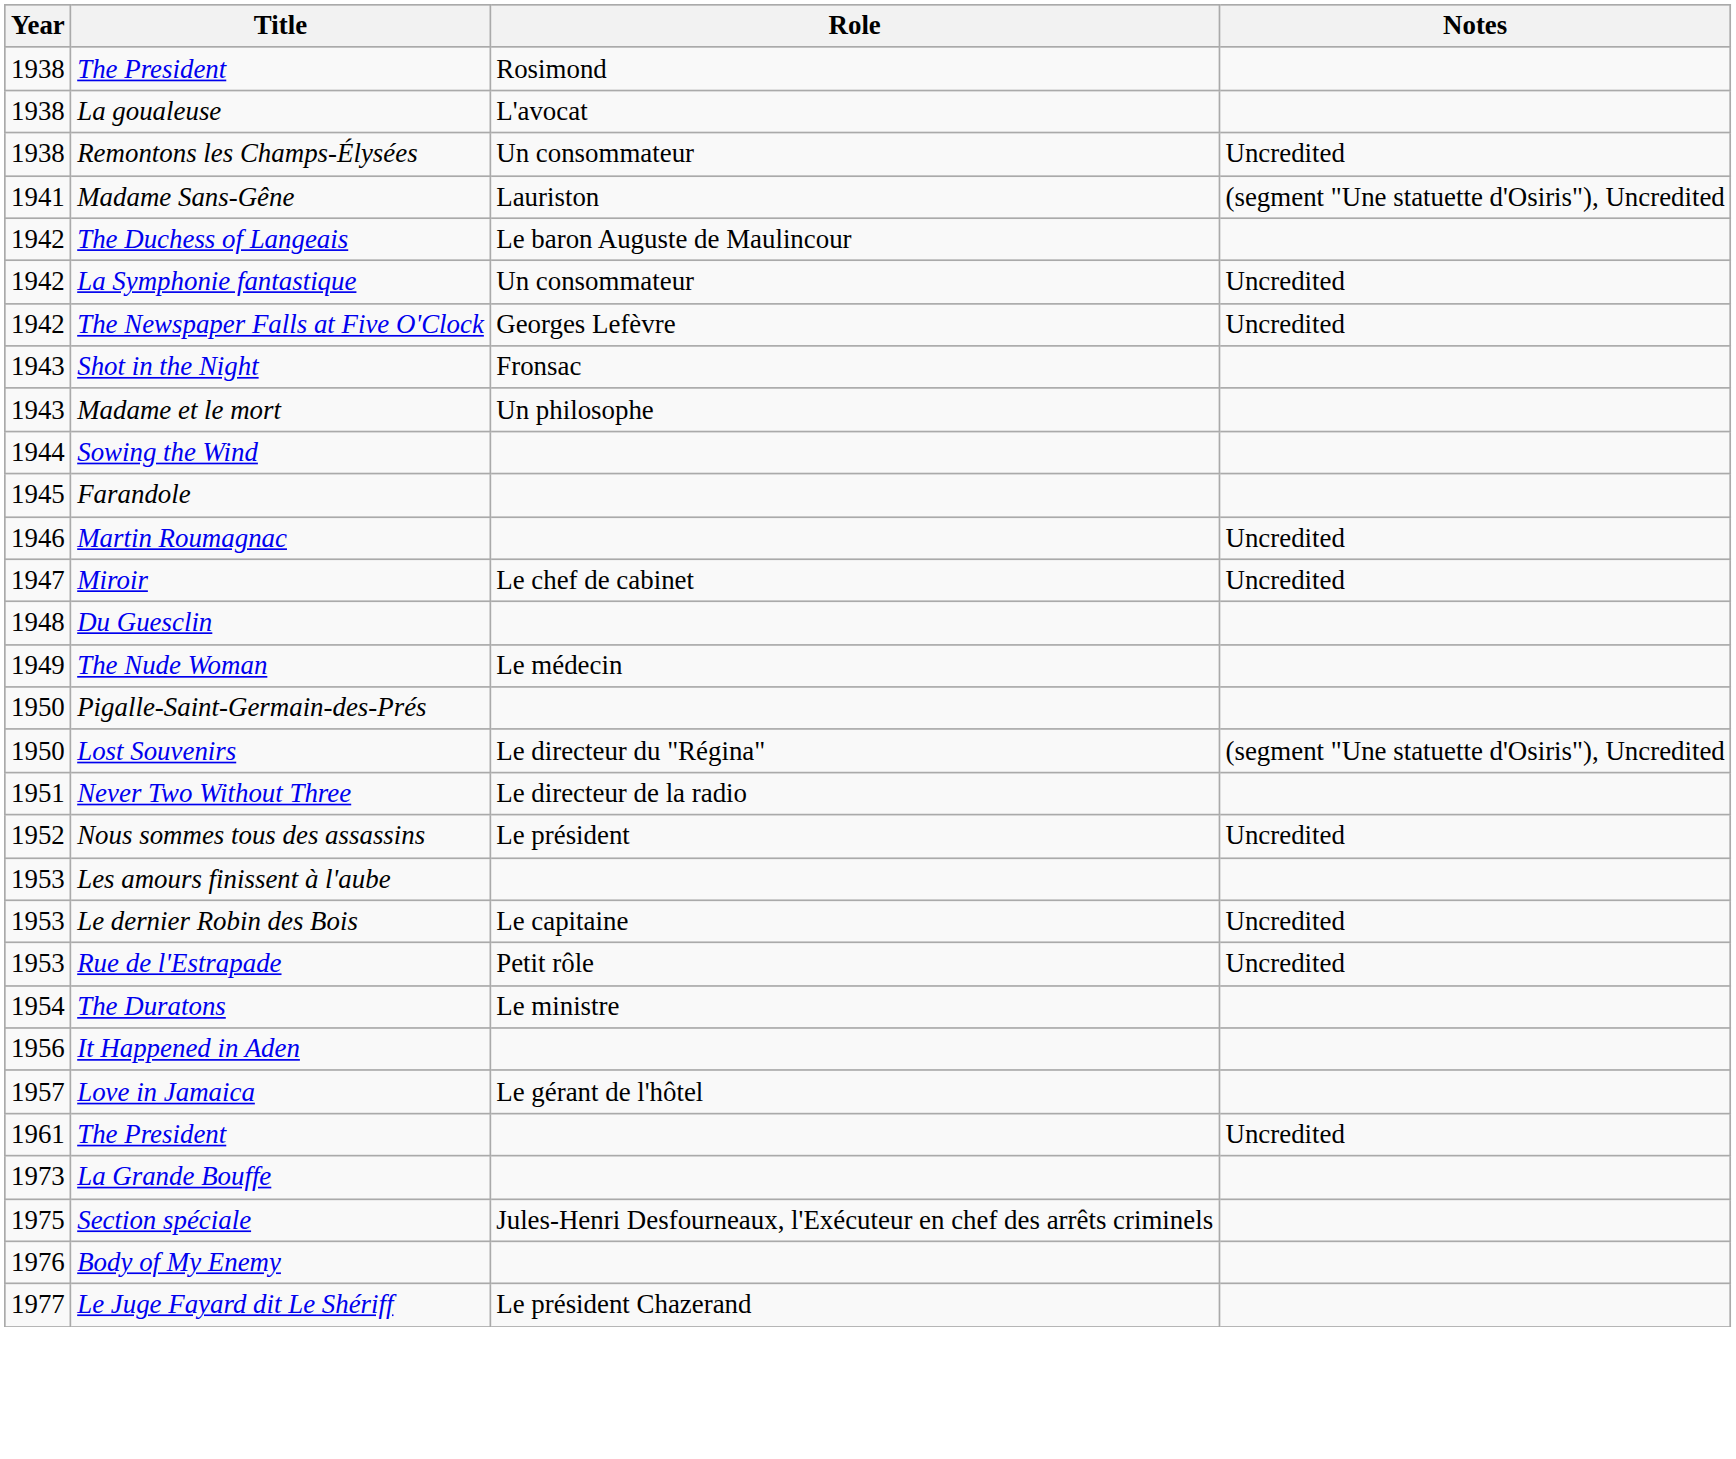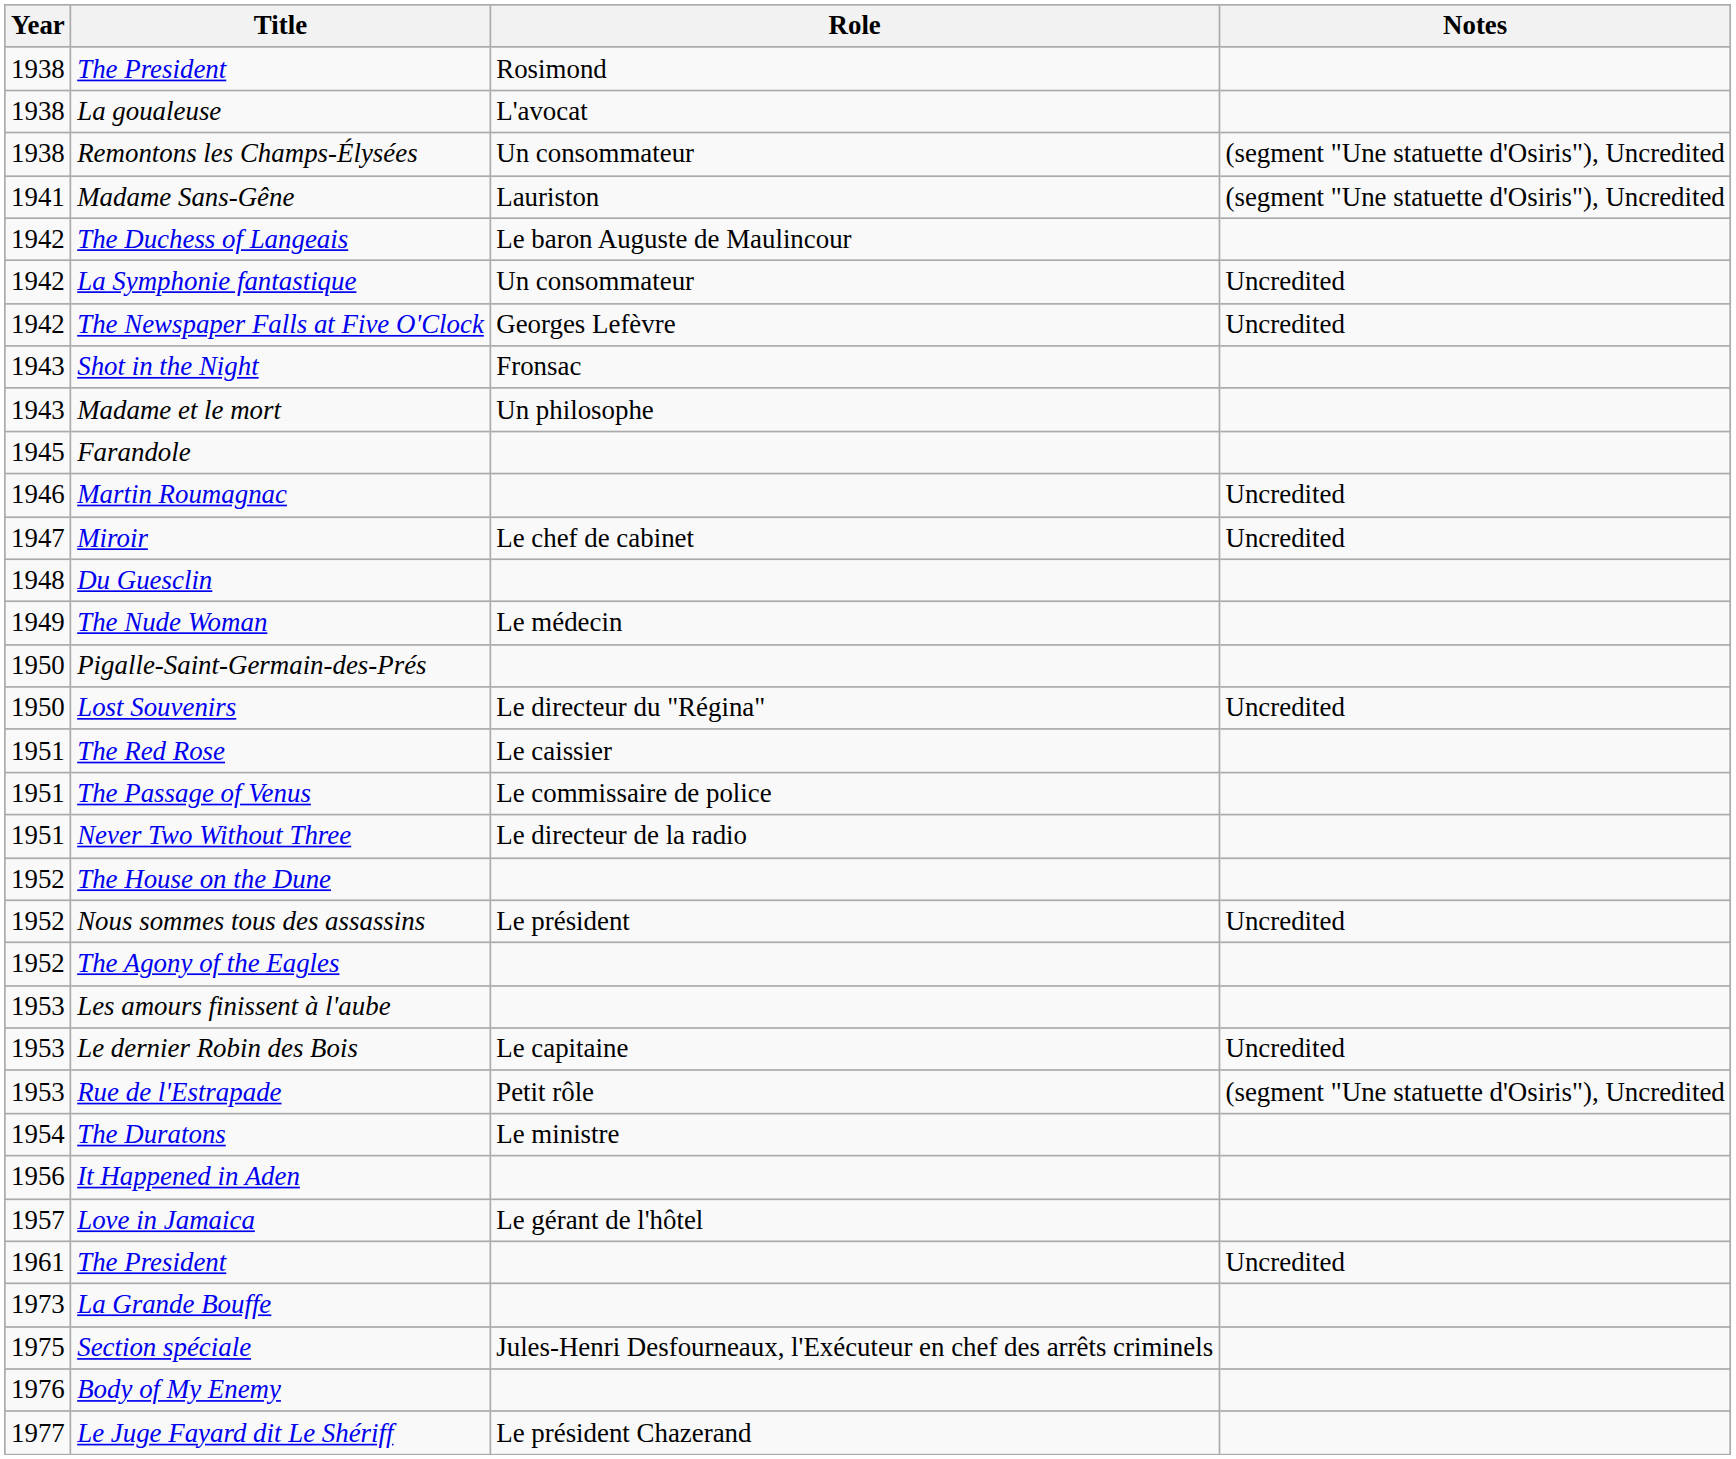 <table class="wikitable">
 <tr>
 <th>Year</th>
 <th>Title</th>
 <th>Role</th>
 <th>Notes</th>
 </tr>
 <tr>
 <td>1938</td>
 <td><em><a href='#'>The President</a></em></td>
 <td>Rosimond</td>
 <td></td>
 </tr>
 <tr>
 <td>1938</td>
 <td><em>La goualeuse</em></td>
 <td>L'avocat</td>
 <td></td>
 </tr>
 <tr>
 <td>1938</td>
 <td><em>Remontons les Champs-Élysées</em></td>
 <td>Un consommateur</td>
-<td>Uncredited</td>
+<td>(segment "Une statuette d'Osiris"), Uncredited</td>
 </tr>
 <tr>
 <td>1941</td>
 <td><em>Madame Sans-Gêne</em></td>
 <td>Lauriston</td>
 <td>(segment "Une statuette d'Osiris"), Uncredited</td>
 </tr>
 <tr>
 <td>1942</td>
 <td><em><a href='#'>The Duchess of Langeais</a></em></td>
 <td>Le baron Auguste de Maulincour</td>
 <td></td>
 </tr>
 <tr>
 <td>1942</td>
 <td><em><a href='#'>La Symphonie fantastique</a></em></td>
 <td>Un consommateur</td>
 <td>Uncredited</td>
 </tr>
 <tr>
 <td>1942</td>
 <td><em><a href='#'>The Newspaper Falls at Five O'Clock</a></em></td>
 <td>Georges Lefèvre</td>
 <td>Uncredited</td>
 </tr>
 <tr>
 <td>1943</td>
 <td><em><a href='#'>Shot in the Night</a></em></td>
 <td>Fronsac</td>
 <td></td>
 </tr>
 <tr>
 <td>1943</td>
 <td><em>Madame et le mort</em></td>
 <td>Un philosophe</td>
-<td></td>
-</tr>
-<tr>
-<td>1944</td>
-<td><em><a href='#'>Sowing the Wind</a></em></td>
-<td></td>
 <td></td>
 </tr>
 <tr>
 <td>1945</td>
 <td><em>Farandole</em></td>
 <td></td>
 <td></td>
 </tr>
 <tr>
 <td>1946</td>
 <td><em><a href='#'>Martin Roumagnac</a></em></td>
 <td></td>
 <td>Uncredited</td>
 </tr>
 <tr>
 <td>1947</td>
 <td><em><a href='#'>Miroir</a></em></td>
 <td>Le chef de cabinet</td>
 <td>Uncredited</td>
 </tr>
 <tr>
 <td>1948</td>
 <td><em><a href='#'>Du Guesclin</a></em></td>
 <td></td>
 <td></td>
 </tr>
 <tr>
 <td>1949</td>
 <td><em><a href='#'>The Nude Woman</a></em></td>
 <td>Le médecin</td>
 <td></td>
 </tr>
 <tr>
 <td>1950</td>
 <td><em>Pigalle-Saint-Germain-des-Prés</em></td>
 <td></td>
 <td></td>
 </tr>
 <tr>
 <td>1950</td>
 <td><em><a href='#'>Lost Souvenirs</a></em></td>
 <td>Le directeur du "Régina"</td>
-<td>(segment "Une statuette d'Osiris"), Uncredited</td>
+<td>Uncredited</td>
+</tr>
+<tr>
+<td>1951</td>
+<td><em><a href='#'>The Red Rose</a></em></td>
+<td>Le caissier</td>
+<td></td>
+</tr>
+<tr>
+<td>1951</td>
+<td><em><a href='#'>The Passage of Venus</a></em></td>
+<td>Le commissaire de police</td>
+<td></td>
 </tr>
 <tr>
 <td>1951</td>
 <td><em><a href='#'>Never Two Without Three</a></em></td>
 <td>Le directeur de la radio</td>
 <td></td>
 </tr>
 <tr>
 <td>1952</td>
+<td><em><a href='#'>The House on the Dune</a></em></td>
+<td></td>
+<td></td>
+</tr>
+<tr>
+<td>1952</td>
 <td><em>Nous sommes tous des assassins</em></td>
 <td>Le président</td>
 <td>Uncredited</td>
+</tr>
+<tr>
+<td>1952</td>
+<td><em><a href='#'>The Agony of the Eagles</a></em></td>
+<td></td>
+<td></td>
 </tr>
 <tr>
 <td>1953</td>
 <td><em>Les amours finissent à l'aube</em></td>
 <td></td>
 <td></td>
 </tr>
 <tr>
 <td>1953</td>
 <td><em>Le dernier Robin des Bois</em></td>
 <td>Le capitaine</td>
 <td>Uncredited</td>
 </tr>
 <tr>
 <td>1953</td>
 <td><em><a href='#'>Rue de l'Estrapade</a></em></td>
 <td>Petit rôle</td>
-<td>Uncredited</td>
+<td>(segment "Une statuette d'Osiris"), Uncredited</td>
 </tr>
 <tr>
 <td>1954</td>
 <td><em><a href='#'>The Duratons</a></em></td>
 <td>Le ministre</td>
 <td></td>
 </tr>
 <tr>
 <td>1956</td>
 <td><em><a href='#'>It Happened in Aden</a></em></td>
 <td></td>
 <td></td>
 </tr>
 <tr>
 <td>1957</td>
 <td><em><a href='#'>Love in Jamaica</a></em></td>
 <td>Le gérant de l'hôtel</td>
 <td></td>
 </tr>
 <tr>
 <td>1961</td>
 <td><em><a href='#'>The President</a></em></td>
 <td></td>
 <td>Uncredited</td>
 </tr>
 <tr>
 <td>1973</td>
 <td><em><a href='#'>La Grande Bouffe</a></em></td>
 <td></td>
 <td></td>
 </tr>
 <tr>
 <td>1975</td>
 <td><em><a href='#'>Section spéciale</a></em></td>
 <td>Jules-Henri Desfourneaux, l'Exécuteur en chef des arrêts criminels</td>
 <td></td>
 </tr>
 <tr>
 <td>1976</td>
 <td><em><a href='#'>Body of My Enemy</a></em></td>
 <td></td>
 <td></td>
 </tr>
 <tr>
 <td>1977</td>
 <td><em><a href='#'>Le Juge Fayard dit Le Shériff</a></em></td>
 <td>Le président Chazerand</td>
 <td></td>
 </tr>
 </table>
